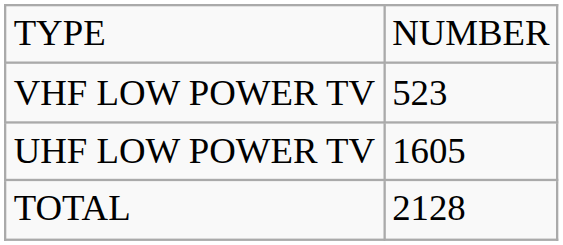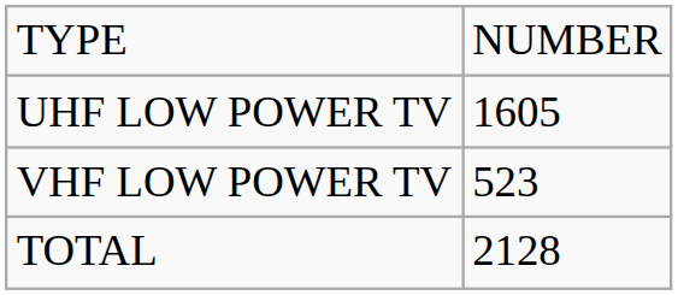 <table class="wikitable">
 <tr>
 <td>TYPE</td>
 <td>NUMBER</td>
 </tr>
 <tr>
+<td>UHF LOW POWER TV</td>
+<td>1605</td>
+</tr>
+<tr>
 <td>VHF LOW POWER TV</td>
 <td>523</td>
-</tr>
-<tr>
-<td>UHF LOW POWER TV</td>
-<td>1605</td>
 </tr>
 <tr>
 <td>TOTAL</td>
 <td>2128</td>
 </tr>
 </table>
